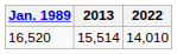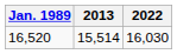 <table class="wikitable">
 <tr>
 <th><a href='#'>Jan. 1989</a></th>
 <th>2013</th>
 <th>2022</th>
 </tr>
 <tr>
 <td>16,520</td>
 <td>15,514</td>
-<td>14,010</td>
+<td>16,030</td>
 </tr>
 </table>
